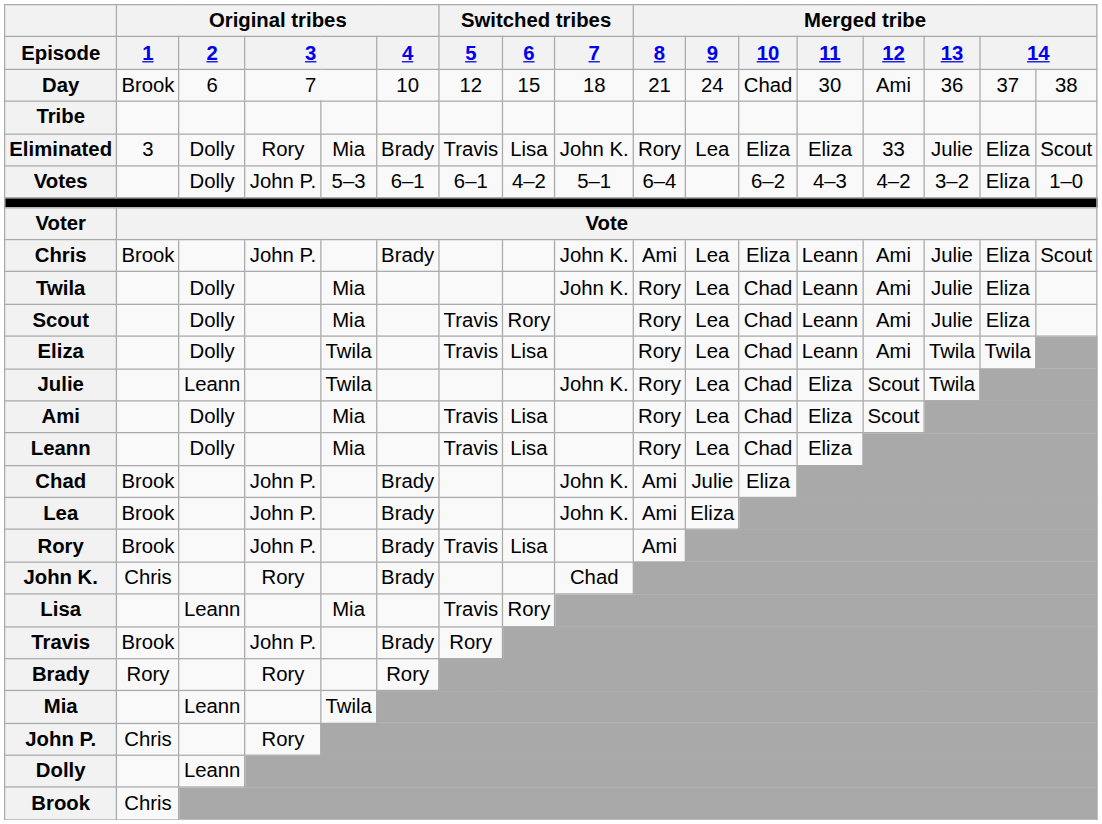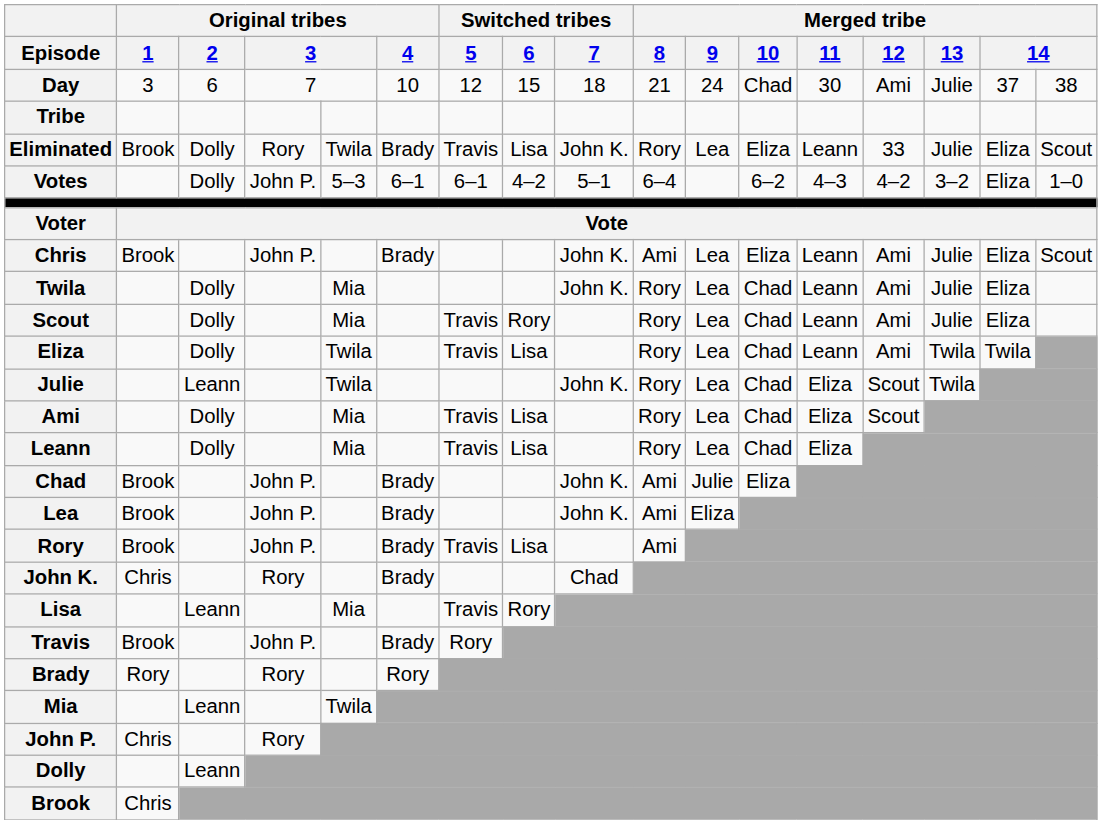 <table class="wikitable" style="text-align:center; font-size:100%">
 <tr>
 <th></th>
 <th colspan=5>Original tribes</th>
 <th colspan=3>Switched tribes</th>
 <th colspan=8>Merged tribe</th>
 </tr>
 <tr>
 <th>Episode</th>
 <th><a href='#'>1</a></th>
 <th><a href='#'>2</a></th>
 <th colspan=2><a href='#'>3</a></th>
 <th><a href='#'>4</a></th>
 <th><a href='#'>5</a></th>
 <th><a href='#'>6</a></th>
 <th><a href='#'>7</a></th>
 <th><a href='#'>8</a></th>
 <th><a href='#'>9</a></th>
 <th><a href='#'>10</a></th>
 <th><a href='#'>11</a></th>
 <th><a href='#'>12</a></th>
 <th><a href='#'>13</a></th>
 <th colspan=2><a href='#'>14</a></th>
 </tr>
 <tr>
 <th>Day</th>
-<td>Brook</td>
+<td>3</td>
 <td>6</td>
 <td colspan="2">7</td>
 <td>10</td>
 <td>12</td>
 <td>15</td>
 <td>18</td>
 <td>21</td>
 <td>24</td>
 <td>Chad</td>
 <td>30</td>
 <td>Ami</td>
-<td>36</td>
+<td>Julie</td>
 <td>37</td>
 <td>38</td>
 </tr>
 <tr>
 <th>Tribe</th>
 <td></td>
 <td></td>
 <td></td>
 <td></td>
 <td></td>
 <td></td>
 <td></td>
 <td></td>
 <td></td>
 <td></td>
 <td></td>
 <td></td>
 <td></td>
 <td></td>
 <td></td>
 <td></td>
 </tr>
 <tr>
 <th>Eliminated</th>
-<td>3</td>
+<td>Brook</td>
 <td>Dolly</td>
 <td>Rory</td>
-<td>Mia</td>
+<td>Twila</td>
 <td>Brady</td>
 <td>Travis</td>
 <td>Lisa</td>
 <td>John K.</td>
 <td>Rory</td>
 <td>Lea</td>
 <td>Eliza</td>
-<td>Eliza</td>
+<td>Leann</td>
 <td>33</td>
 <td>Julie</td>
 <td>Eliza</td>
 <td>Scout</td>
 </tr>
 <tr>
 <th>Votes</th>
 <td></td>
 <td>Dolly</td>
 <td>John P.</td>
 <td>5–3</td>
 <td>6–1</td>
 <td>6–1</td>
 <td>4–2</td>
 <td>5–1</td>
 <td>6–4</td>
 <td></td>
 <td>6–2</td>
 <td>4–3</td>
 <td>4–2</td>
 <td>3–2</td>
 <td>Eliza</td>
 <td>1–0</td>
 </tr>
 <tr>
 <td colspan=19 bgcolor=black></td>
 </tr>
 <tr>
 <th>Voter</th>
 <th colspan=16>Vote</th>
 </tr>
 <tr>
 <th>Chris</th>
 <td>Brook</td>
 <td></td>
 <td>John P.</td>
 <td></td>
 <td>Brady</td>
 <td></td>
 <td></td>
 <td>John K.</td>
 <td>Ami</td>
 <td>Lea</td>
 <td>Eliza</td>
 <td>Leann</td>
 <td>Ami</td>
 <td>Julie</td>
 <td>Eliza</td>
 <td>Scout</td>
 </tr>
 <tr>
 <th>Twila</th>
 <td></td>
 <td>Dolly</td>
 <td></td>
 <td>Mia</td>
 <td></td>
 <td></td>
 <td></td>
 <td>John K.</td>
 <td>Rory</td>
 <td>Lea</td>
 <td>Chad</td>
 <td>Leann</td>
 <td>Ami</td>
 <td>Julie</td>
 <td>Eliza</td>
 <td></td>
 </tr>
 <tr>
 <th>Scout</th>
 <td></td>
 <td>Dolly</td>
 <td></td>
 <td>Mia</td>
 <td></td>
 <td>Travis</td>
 <td>Rory</td>
 <td></td>
 <td>Rory</td>
 <td>Lea</td>
 <td>Chad</td>
 <td>Leann</td>
 <td>Ami</td>
 <td>Julie</td>
 <td>Eliza</td>
 <td></td>
 </tr>
 <tr>
 <th>Eliza</th>
 <td></td>
 <td>Dolly</td>
 <td></td>
 <td>Twila</td>
 <td></td>
 <td>Travis</td>
 <td>Lisa</td>
 <td></td>
 <td>Rory</td>
 <td>Lea</td>
 <td>Chad</td>
 <td>Leann</td>
 <td>Ami</td>
 <td>Twila</td>
 <td>Twila</td>
 <td style="background:darkgrey;"></td>
 </tr>
 <tr>
 <th>Julie</th>
 <td></td>
 <td>Leann</td>
 <td></td>
 <td>Twila</td>
 <td></td>
 <td></td>
 <td></td>
 <td>John K.</td>
 <td>Rory</td>
 <td>Lea</td>
 <td>Chad</td>
 <td>Eliza</td>
 <td>Scout</td>
 <td>Twila</td>
 <td style="background:darkgrey;" colspan="2"></td>
 </tr>
 <tr>
 <th>Ami</th>
 <td></td>
 <td>Dolly</td>
 <td></td>
 <td>Mia</td>
 <td></td>
 <td>Travis</td>
 <td>Lisa</td>
 <td></td>
 <td>Rory</td>
 <td>Lea</td>
 <td>Chad</td>
 <td>Eliza</td>
 <td>Scout</td>
 <td style="background:darkgrey;" colspan="3"></td>
 </tr>
 <tr>
 <th>Leann</th>
 <td></td>
 <td>Dolly</td>
 <td></td>
 <td>Mia</td>
 <td></td>
 <td>Travis</td>
 <td>Lisa</td>
 <td></td>
 <td>Rory</td>
 <td>Lea</td>
 <td>Chad</td>
 <td>Eliza</td>
 <td style="background:darkgrey;" colspan="4"></td>
 </tr>
 <tr>
 <th>Chad</th>
 <td>Brook</td>
 <td></td>
 <td>John P.</td>
 <td></td>
 <td>Brady</td>
 <td></td>
 <td></td>
 <td>John K.</td>
 <td>Ami</td>
 <td>Julie</td>
 <td>Eliza</td>
 <td style="background:darkgrey;" colspan="5"></td>
 </tr>
 <tr>
 <th>Lea</th>
 <td>Brook</td>
 <td></td>
 <td>John P.</td>
 <td></td>
 <td>Brady</td>
 <td></td>
 <td></td>
 <td>John K.</td>
 <td>Ami</td>
 <td>Eliza</td>
 <td style="background:darkgrey;" colspan="6"></td>
 </tr>
 <tr>
 <th>Rory</th>
 <td>Brook</td>
 <td></td>
 <td>John P.</td>
 <td></td>
 <td>Brady</td>
 <td>Travis</td>
 <td>Lisa</td>
 <td></td>
 <td>Ami</td>
 <td style="background:darkgrey;" colspan="7"></td>
 </tr>
 <tr>
 <th>John K.</th>
 <td>Chris</td>
 <td></td>
 <td>Rory</td>
 <td></td>
 <td>Brady</td>
 <td></td>
 <td></td>
 <td>Chad</td>
 <td style="background:darkgrey;" colspan="8"></td>
 </tr>
 <tr>
 <th>Lisa</th>
 <td></td>
 <td>Leann</td>
 <td></td>
 <td>Mia</td>
 <td></td>
 <td>Travis</td>
 <td>Rory</td>
 <td style="background:darkgrey;" colspan="9"></td>
 </tr>
 <tr>
 <th>Travis</th>
 <td>Brook</td>
 <td></td>
 <td>John P.</td>
 <td></td>
 <td>Brady</td>
 <td>Rory</td>
 <td style="background:darkgrey;" colspan="10"></td>
 </tr>
 <tr>
 <th>Brady</th>
 <td>Rory</td>
 <td></td>
 <td>Rory</td>
 <td></td>
 <td>Rory</td>
 <td style="background:darkgrey;" colspan="11"></td>
 </tr>
 <tr>
 <th>Mia</th>
 <td></td>
 <td>Leann</td>
 <td></td>
 <td>Twila</td>
 <td style="background:darkgrey;" colspan="12"></td>
 </tr>
 <tr>
 <th>John P.</th>
 <td>Chris</td>
 <td></td>
 <td>Rory</td>
 <td style="background:darkgrey;" colspan="13"></td>
 </tr>
 <tr>
 <th>Dolly</th>
 <td></td>
 <td>Leann</td>
 <td style="background:darkgrey;" colspan="14"></td>
 </tr>
 <tr>
 <th>Brook</th>
 <td>Chris</td>
 <td style="background:darkgrey;" colspan="15"></td>
 </tr>
 </table>
